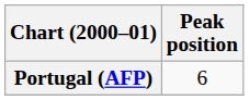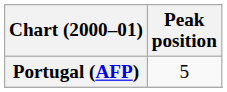 <table class="wikitable sortable plainrowheaders">
 <tr>
 <th>Chart (2000–01)</th>
 <th>Peak<br>position</th>
 </tr>
 <tr>
 <th scope="row">Portugal (<a href='#'>AFP</a>)</th>
-<td align="center">6</td>
+<td align="center">5</td>
 </tr>
 <tr>
 </tr>
 <tr>
 </tr>
 <tr>
 </tr>
 <tr>
 </tr>
 <tr>
 </tr>
 <tr>
 </tr>
 </table>
